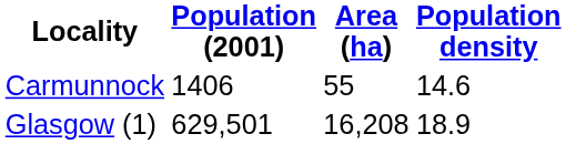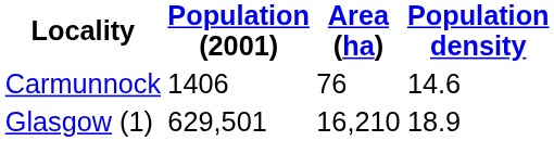 <table>
 <tr>
 <th>Locality</th>
 <th><a href='#'>Population</a><br>(2001)</th>
 <th><a href='#'>Area</a><br>(<a href='#'>ha</a>)</th>
 <th><a href='#'>Population<br>density</a></th>
 </tr>
 <tr>
 <td><a href='#'>Carmunnock</a></td>
 <td>1406</td>
-<td>55</td>
+<td>76</td>
 <td>14.6</td>
 </tr>
 <tr>
 <td><a href='#'>Glasgow</a> (1)</td>
 <td>629,501</td>
-<td>16,208</td>
+<td>16,210</td>
 <td>18.9</td>
 </tr>
 <tr>
 </tr>
 </table>
